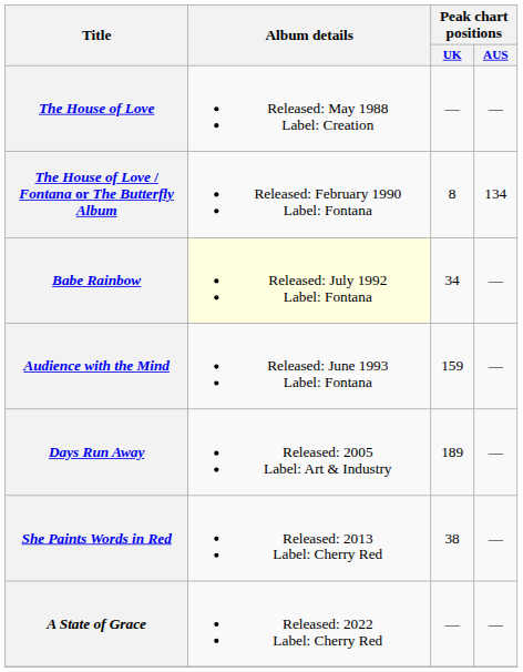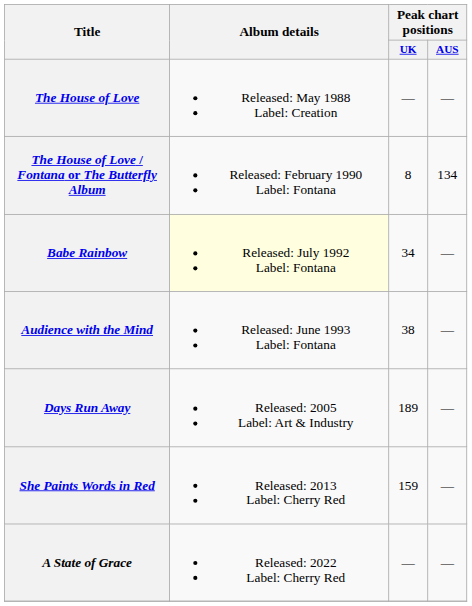 <table class="wikitable plainrowheaders" style="text-align:center;" border="1">
 <tr>
 <th scope="col" rowspan="2" style="width:12em;">Title</th>
 <th scope="col" rowspan="2" style="width:16em;">Album details</th>
 <th scope="col" colspan="2">Peak chart<br>positions</th>
 </tr>
 <tr>
 <th scope="col" style="width:3em; font-size:85%"><a href='#'>UK</a><br></th>
 <th scope="col" style="width:3em; font-size:85%"><a href='#'>AUS</a><br></th>
 </tr>
 <tr>
 <th scope="row"><em><a href='#'>The House of Love</a></em></th>
 <td><br><ul><li>Released: May 1988</li><li>Label: Creation</li></ul></td>
 <td>—</td>
 <td>—</td>
 </tr>
 <tr>
 <th scope="row"><a href='#'><em>The House of Love</em> / <em>Fontana</em> or <em>The Butterfly Album</em></a></th>
 <td><br><ul><li>Released: February 1990</li><li>Label: Fontana</li></ul></td>
 <td>8</td>
 <td>134</td>
 </tr>
 <tr>
 <th scope="row"><em><a href='#'>Babe Rainbow</a></em></th>
 <td style="background: lightyellow;"><br><ul><li>Released: July 1992</li><li>Label: Fontana</li></ul></td>
 <td>34</td>
 <td>—</td>
 </tr>
 <tr>
 <th scope="row"><em><a href='#'>Audience with the Mind</a></em></th>
 <td><br><ul><li>Released: June 1993</li><li>Label: Fontana</li></ul></td>
-<td>159</td>
+<td>38</td>
 <td>—</td>
 </tr>
 <tr>
 <th scope="row"><em><a href='#'>Days Run Away</a></em></th>
 <td><br><ul><li>Released: 2005</li><li>Label: Art & Industry</li></ul></td>
 <td>189</td>
 <td>—</td>
 </tr>
 <tr>
 <th scope="row"><em><a href='#'>She Paints Words in Red</a></em></th>
 <td><br><ul><li>Released: 2013</li><li>Label: Cherry Red</li></ul></td>
-<td>38</td>
+<td>159</td>
 <td>—</td>
 </tr>
 <tr>
 <th scope="row"><em>A State of Grace</em></th>
 <td><br><ul><li>Released: 2022</li><li>Label: Cherry Red</li></ul></td>
 <td>—</td>
 <td>—</td>
 </tr>
 <tr>
 </tr>
 </table>
